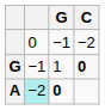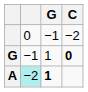 <table class="wikitable">
 <tr>
 <th></th>
 <th></th>
 <th>G</th>
 <th>C</th>
 </tr>
 <tr>
 <th scope="row"></th>
 <td>0</td>
 <td>−1</td>
 <td>−2</td>
 </tr>
 <tr>
 <th scope="row">G</th>
 <td>−1</td>
 <td>1</td>
 <td><strong>0</strong></td>
 </tr>
 <tr>
 <th scope="row">A</th>
 <td style="background: paleturquoise;">−2</td>
-<td><strong>0</strong></td>
+<td><strong>1</strong></td>
 <td></td>
 </tr>
 </table>
